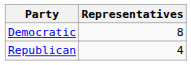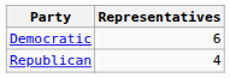 <table class="wikitable" style="float:right;margin:0 0 0.5em 1em;">
 <tr>
 <th colspan="2">Party</th>
 <th>Representatives</th>
 </tr>
 <tr>
 <td colspan="2"><a href='#'>Democratic</a></td>
-<td align="right">8</td>
+<td align="right">6</td>
 </tr>
 <tr>
 <td colspan="2"><a href='#'>Republican</a></td>
 <td align="right">4</td>
 </tr>
 </table>
